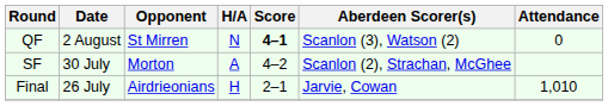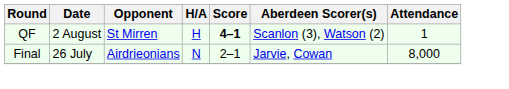 <table class="wikitable" style="text-align:center">
 <tr>
 <th>Round</th>
 <th>Date</th>
 <th>Opponent</th>
 <th>H/A</th>
 <th>Score</th>
 <th>Aberdeen Scorer(s)</th>
 <th>Attendance</th>
 </tr>
 <tr bgcolor=#EEFFEE>
 <td>QF</td>
 <td align=left>2 August</td>
 <td align=left><a href='#'>St Mirren</a></td>
-<td><a href='#'>N</a></td>
+<td><a href='#'>H</a></td>
 <td><strong>4–1</strong></td>
 <td align=left><a href='#'>Scanlon</a> (3), <a href='#'>Watson</a> (2)</td>
-<td>0</td>
-</tr>
-<tr bgcolor=#EEFFEE>
-<td>SF</td>
-<td align=left>30 July</td>
-<td align=left><a href='#'>Morton</a></td>
-<td><a href='#'>A</a></td>
-<td>4–2</td>
-<td align=left><a href='#'>Scanlon</a> (2), <a href='#'>Strachan</a>, <a href='#'>McGhee</a></td>
-<td></td>
+<td>1</td>
 </tr>
 <tr bgcolor=#EEFFEE>
 <td>Final</td>
 <td align=left>26 July</td>
 <td align=left><a href='#'>Airdrieonians</a></td>
-<td><a href='#'>H</a></td>
+<td><a href='#'>N</a></td>
 <td>2–1</td>
 <td align=left><a href='#'>Jarvie</a>, <a href='#'>Cowan</a></td>
-<td>1,010</td>
+<td>8,000</td>
 </tr>
 <tr>
 </tr>
 </table>
